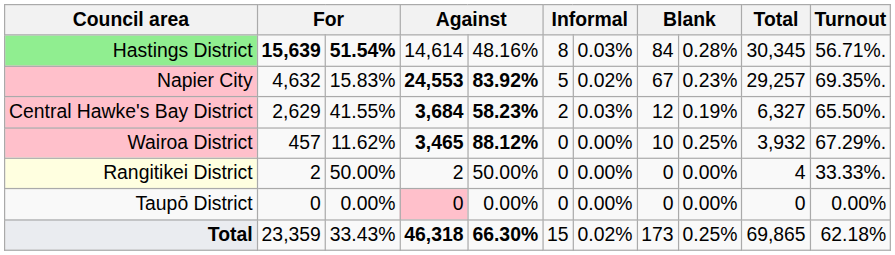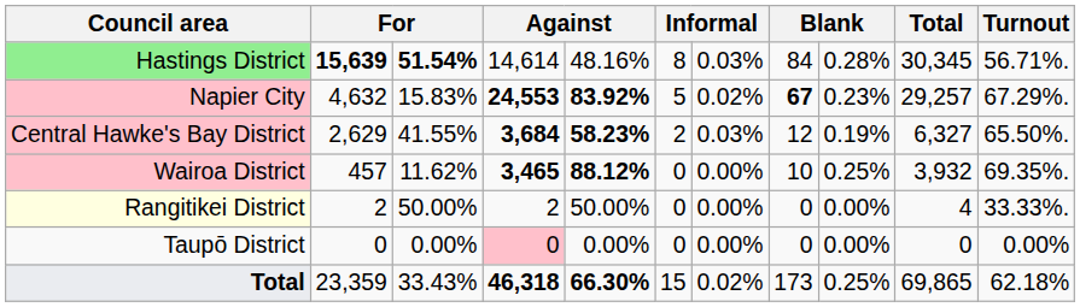 <table class="wikitable col1left" style="text-align:right">
 <tr>
 <th>Council area</th>
 <th colspan="2">For</th>
 <th colspan="2">Against</th>
 <th colspan="2">Informal</th>
 <th colspan="2">Blank</th>
 <th>Total</th>
 <th>Turnout</th>
 </tr>
 <tr>
 <td style="background:lightgreen">Hastings District</td>
 <td><strong>15,639</strong></td>
 <td><strong>51.54%</strong></td>
 <td>14,614</td>
 <td>48.16%</td>
 <td>8</td>
 <td>0.03%</td>
 <td>84</td>
 <td>0.28%</td>
 <td>30,345</td>
 <td>56.71%.</td>
 </tr>
 <tr>
 <td style="background:pink">Napier City</td>
 <td>4,632</td>
 <td>15.83%</td>
 <td><strong>24,553</strong></td>
 <td><strong>83.92%</strong></td>
 <td>5</td>
 <td>0.02%</td>
-<td>67</td>
+<td><strong>67</strong></td>
 <td>0.23%</td>
 <td>29,257</td>
-<td>69.35%.</td>
+<td>67.29%.</td>
 </tr>
 <tr>
 <td style="background:pink">Central Hawke's Bay District</td>
 <td>2,629</td>
 <td>41.55%</td>
 <td><strong>3,684</strong></td>
 <td><strong>58.23%</strong></td>
 <td>2</td>
 <td>0.03%</td>
 <td>12</td>
 <td>0.19%</td>
 <td>6,327</td>
 <td>65.50%.</td>
 </tr>
 <tr>
 <td style="background:pink">Wairoa District</td>
 <td>457</td>
 <td>11.62%</td>
 <td><strong>3,465</strong></td>
 <td><strong>88.12%</strong></td>
 <td>0</td>
 <td>0.00%</td>
 <td>10</td>
 <td>0.25%</td>
 <td>3,932</td>
-<td>67.29%.</td>
+<td>69.35%.</td>
 </tr>
 <tr>
 <td style="background:lightyellow">Rangitikei District</td>
 <td>2</td>
 <td>50.00%</td>
 <td>2</td>
 <td>50.00%</td>
 <td>0</td>
 <td>0.00%</td>
 <td>0</td>
 <td>0.00%</td>
 <td>4</td>
 <td>33.33%.</td>
 </tr>
 <tr>
 <td>Taupō District</td>
 <td>0</td>
 <td>0.00%</td>
 <td style="background: pink;">0</td>
 <td>0.00%</td>
 <td>0</td>
 <td>0.00%</td>
 <td>0</td>
 <td>0.00%</td>
 <td>0</td>
 <td>0.00%</td>
 </tr>
 <tr>
 <td style="text-align:right;background:#eaecf0"><strong>Total</strong></td>
 <td>23,359</td>
 <td>33.43%</td>
 <td><strong>46,318</strong></td>
 <td><strong>66.30%</strong></td>
 <td>15</td>
 <td>0.02%</td>
 <td>173</td>
 <td>0.25%</td>
 <td>69,865</td>
 <td>62.18%</td>
 </tr>
 </table>
